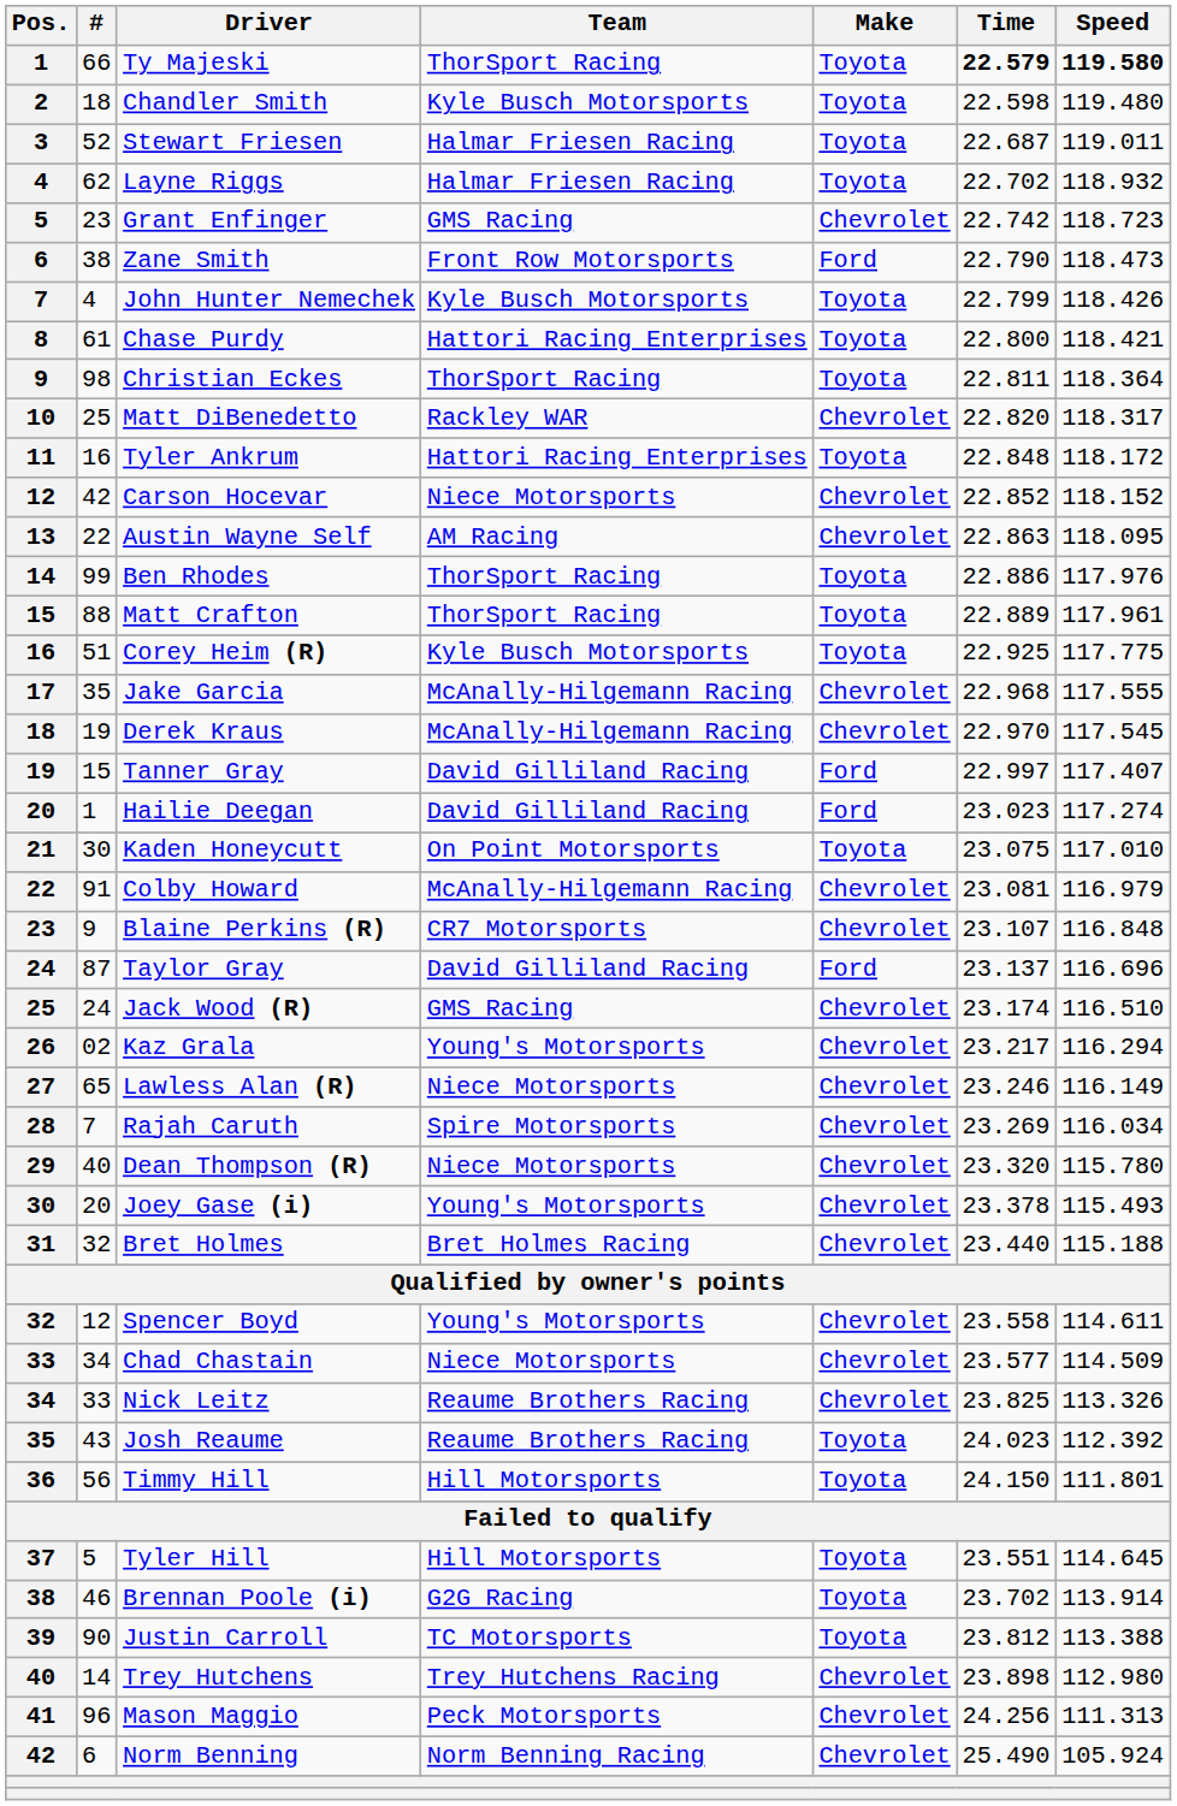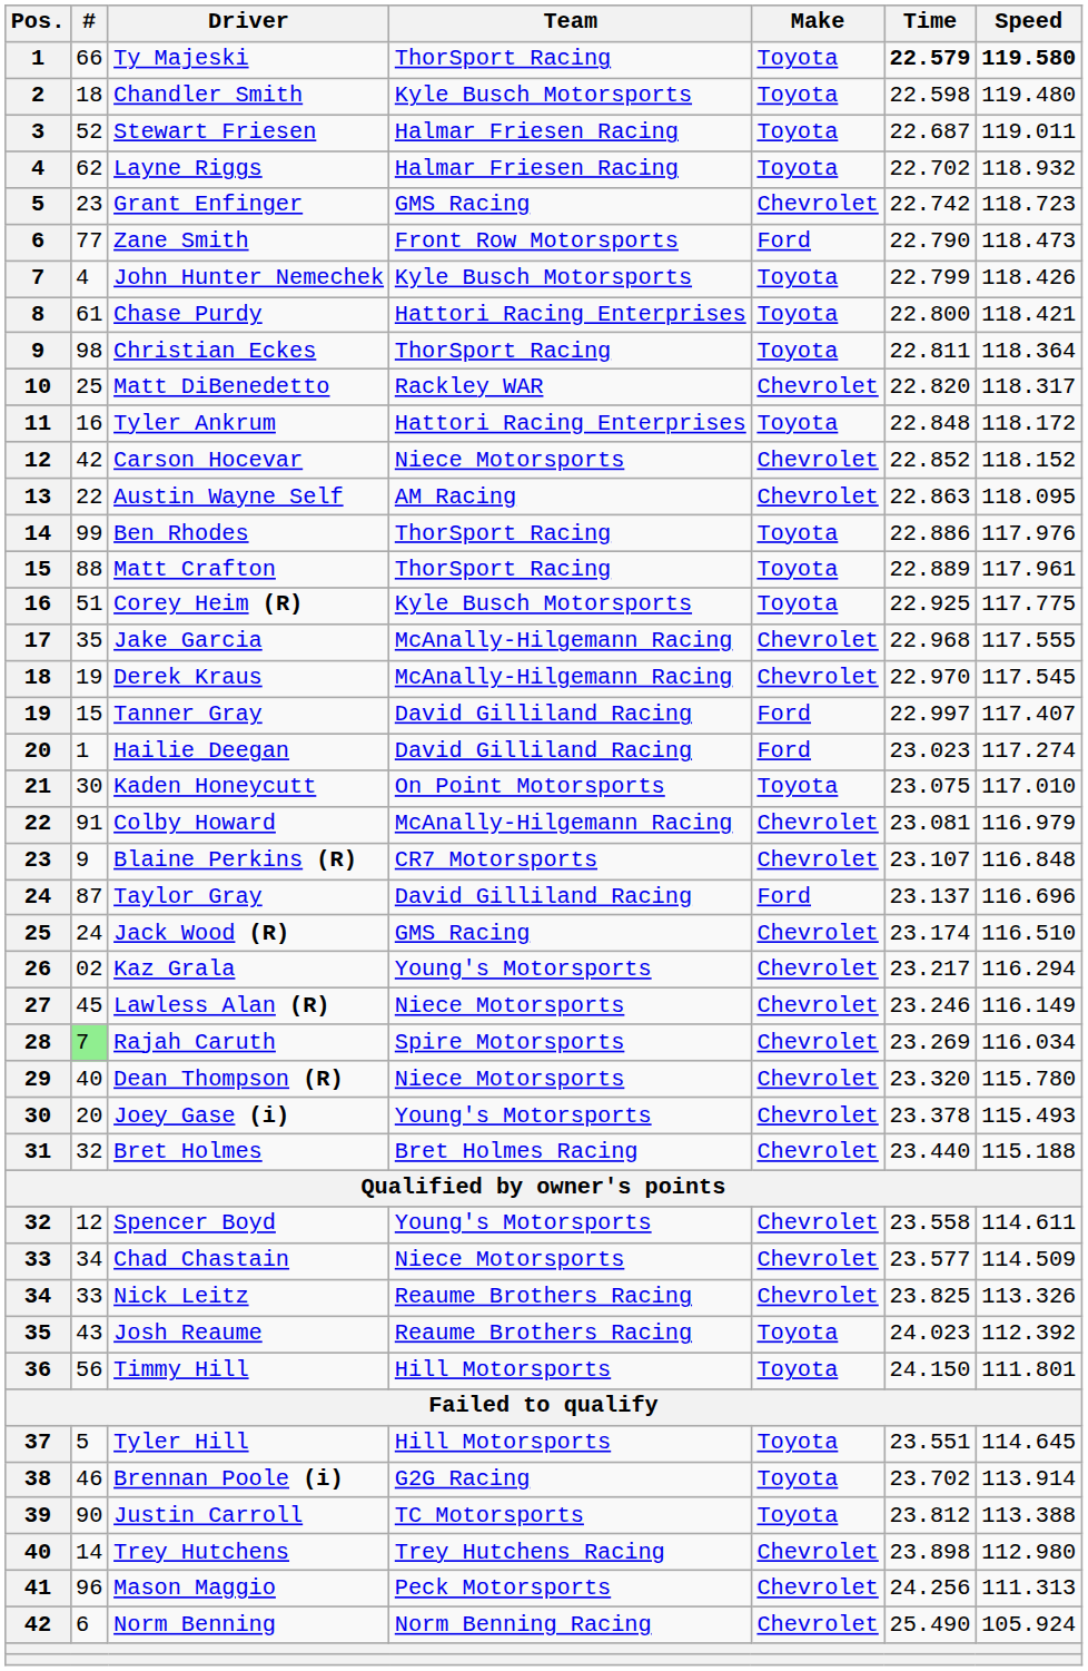 <table class="wikitable" style="font-size:95%">
 <tr>
 <th>Pos.</th>
 <th>#</th>
 <th>Driver</th>
 <th>Team</th>
 <th>Make</th>
 <th>Time</th>
 <th>Speed</th>
 </tr>
 <tr>
 <th>1</th>
 <td>66</td>
 <td><a href='#'>Ty Majeski</a></td>
 <td><a href='#'>ThorSport Racing</a></td>
 <td><a href='#'>Toyota</a></td>
 <td><strong>22.579</strong></td>
 <td><strong>119.580</strong></td>
 </tr>
 <tr>
 <th>2</th>
 <td>18</td>
 <td><a href='#'>Chandler Smith</a></td>
 <td><a href='#'>Kyle Busch Motorsports</a></td>
 <td><a href='#'>Toyota</a></td>
 <td>22.598</td>
 <td>119.480</td>
 </tr>
 <tr>
 <th>3</th>
 <td>52</td>
 <td><a href='#'>Stewart Friesen</a></td>
 <td><a href='#'>Halmar Friesen Racing</a></td>
 <td><a href='#'>Toyota</a></td>
 <td>22.687</td>
 <td>119.011</td>
 </tr>
 <tr>
 <th>4</th>
 <td>62</td>
 <td><a href='#'>Layne Riggs</a></td>
 <td><a href='#'>Halmar Friesen Racing</a></td>
 <td><a href='#'>Toyota</a></td>
 <td>22.702</td>
 <td>118.932</td>
 </tr>
 <tr>
 <th>5</th>
 <td>23</td>
 <td><a href='#'>Grant Enfinger</a></td>
 <td><a href='#'>GMS Racing</a></td>
 <td><a href='#'>Chevrolet</a></td>
 <td>22.742</td>
 <td>118.723</td>
 </tr>
 <tr>
 <th>6</th>
-<td>38</td>
+<td>77</td>
 <td><a href='#'>Zane Smith</a></td>
 <td><a href='#'>Front Row Motorsports</a></td>
 <td><a href='#'>Ford</a></td>
 <td>22.790</td>
 <td>118.473</td>
 </tr>
 <tr>
 <th>7</th>
 <td>4</td>
 <td><a href='#'>John Hunter Nemechek</a></td>
 <td><a href='#'>Kyle Busch Motorsports</a></td>
 <td><a href='#'>Toyota</a></td>
 <td>22.799</td>
 <td>118.426</td>
 </tr>
 <tr>
 <th>8</th>
 <td>61</td>
 <td><a href='#'>Chase Purdy</a></td>
 <td><a href='#'>Hattori Racing Enterprises</a></td>
 <td><a href='#'>Toyota</a></td>
 <td>22.800</td>
 <td>118.421</td>
 </tr>
 <tr>
 <th>9</th>
 <td>98</td>
 <td><a href='#'>Christian Eckes</a></td>
 <td><a href='#'>ThorSport Racing</a></td>
 <td><a href='#'>Toyota</a></td>
 <td>22.811</td>
 <td>118.364</td>
 </tr>
 <tr>
 <th>10</th>
 <td>25</td>
 <td><a href='#'>Matt DiBenedetto</a></td>
 <td><a href='#'>Rackley WAR</a></td>
 <td><a href='#'>Chevrolet</a></td>
 <td>22.820</td>
 <td>118.317</td>
 </tr>
 <tr>
 <th>11</th>
 <td>16</td>
 <td><a href='#'>Tyler Ankrum</a></td>
 <td><a href='#'>Hattori Racing Enterprises</a></td>
 <td><a href='#'>Toyota</a></td>
 <td>22.848</td>
 <td>118.172</td>
 </tr>
 <tr>
 <th>12</th>
 <td>42</td>
 <td><a href='#'>Carson Hocevar</a></td>
 <td><a href='#'>Niece Motorsports</a></td>
 <td><a href='#'>Chevrolet</a></td>
 <td>22.852</td>
 <td>118.152</td>
 </tr>
 <tr>
 <th>13</th>
 <td>22</td>
 <td><a href='#'>Austin Wayne Self</a></td>
 <td><a href='#'>AM Racing</a></td>
 <td><a href='#'>Chevrolet</a></td>
 <td>22.863</td>
 <td>118.095</td>
 </tr>
 <tr>
 <th>14</th>
 <td>99</td>
 <td><a href='#'>Ben Rhodes</a></td>
 <td><a href='#'>ThorSport Racing</a></td>
 <td><a href='#'>Toyota</a></td>
 <td>22.886</td>
 <td>117.976</td>
 </tr>
 <tr>
 <th>15</th>
 <td>88</td>
 <td><a href='#'>Matt Crafton</a></td>
 <td><a href='#'>ThorSport Racing</a></td>
 <td><a href='#'>Toyota</a></td>
 <td>22.889</td>
 <td>117.961</td>
 </tr>
 <tr>
 <th>16</th>
 <td>51</td>
 <td><a href='#'>Corey Heim</a> <strong>(R)</strong></td>
 <td><a href='#'>Kyle Busch Motorsports</a></td>
 <td><a href='#'>Toyota</a></td>
 <td>22.925</td>
 <td>117.775</td>
 </tr>
 <tr>
 <th>17</th>
 <td>35</td>
 <td><a href='#'>Jake Garcia</a></td>
 <td><a href='#'>McAnally-Hilgemann Racing</a></td>
 <td><a href='#'>Chevrolet</a></td>
 <td>22.968</td>
 <td>117.555</td>
 </tr>
 <tr>
 <th>18</th>
 <td>19</td>
 <td><a href='#'>Derek Kraus</a></td>
 <td><a href='#'>McAnally-Hilgemann Racing</a></td>
 <td><a href='#'>Chevrolet</a></td>
 <td>22.970</td>
 <td>117.545</td>
 </tr>
 <tr>
 <th>19</th>
 <td>15</td>
 <td><a href='#'>Tanner Gray</a></td>
 <td><a href='#'>David Gilliland Racing</a></td>
 <td><a href='#'>Ford</a></td>
 <td>22.997</td>
 <td>117.407</td>
 </tr>
 <tr>
 <th>20</th>
 <td>1</td>
 <td><a href='#'>Hailie Deegan</a></td>
 <td><a href='#'>David Gilliland Racing</a></td>
 <td><a href='#'>Ford</a></td>
 <td>23.023</td>
 <td>117.274</td>
 </tr>
 <tr>
 <th>21</th>
 <td>30</td>
 <td><a href='#'>Kaden Honeycutt</a></td>
 <td><a href='#'>On Point Motorsports</a></td>
 <td><a href='#'>Toyota</a></td>
 <td>23.075</td>
 <td>117.010</td>
 </tr>
 <tr>
 <th>22</th>
 <td>91</td>
 <td><a href='#'>Colby Howard</a></td>
 <td><a href='#'>McAnally-Hilgemann Racing</a></td>
 <td><a href='#'>Chevrolet</a></td>
 <td>23.081</td>
 <td>116.979</td>
 </tr>
 <tr>
 <th>23</th>
 <td>9</td>
 <td><a href='#'>Blaine Perkins</a> <strong>(R)</strong></td>
 <td><a href='#'>CR7 Motorsports</a></td>
 <td><a href='#'>Chevrolet</a></td>
 <td>23.107</td>
 <td>116.848</td>
 </tr>
 <tr>
 <th>24</th>
 <td>87</td>
 <td><a href='#'>Taylor Gray</a></td>
 <td><a href='#'>David Gilliland Racing</a></td>
 <td><a href='#'>Ford</a></td>
 <td>23.137</td>
 <td>116.696</td>
 </tr>
 <tr>
 <th>25</th>
 <td>24</td>
 <td><a href='#'>Jack Wood</a> <strong>(R)</strong></td>
 <td><a href='#'>GMS Racing</a></td>
 <td><a href='#'>Chevrolet</a></td>
 <td>23.174</td>
 <td>116.510</td>
 </tr>
 <tr>
 <th>26</th>
 <td>02</td>
 <td><a href='#'>Kaz Grala</a></td>
 <td><a href='#'>Young's Motorsports</a></td>
 <td><a href='#'>Chevrolet</a></td>
 <td>23.217</td>
 <td>116.294</td>
 </tr>
 <tr>
 <th>27</th>
-<td>65</td>
+<td>45</td>
 <td><a href='#'>Lawless Alan</a> <strong>(R)</strong></td>
 <td><a href='#'>Niece Motorsports</a></td>
 <td><a href='#'>Chevrolet</a></td>
 <td>23.246</td>
 <td>116.149</td>
 </tr>
 <tr>
 <th>28</th>
-<td>7</td>
+<td style="background: lightgreen;">7</td>
 <td><a href='#'>Rajah Caruth</a></td>
 <td><a href='#'>Spire Motorsports</a></td>
 <td><a href='#'>Chevrolet</a></td>
 <td>23.269</td>
 <td>116.034</td>
 </tr>
 <tr>
 <th>29</th>
 <td>40</td>
 <td><a href='#'>Dean Thompson</a> <strong>(R)</strong></td>
 <td><a href='#'>Niece Motorsports</a></td>
 <td><a href='#'>Chevrolet</a></td>
 <td>23.320</td>
 <td>115.780</td>
 </tr>
 <tr>
 <th>30</th>
 <td>20</td>
 <td><a href='#'>Joey Gase</a> <strong>(i)</strong></td>
 <td><a href='#'>Young's Motorsports</a></td>
 <td><a href='#'>Chevrolet</a></td>
 <td>23.378</td>
 <td>115.493</td>
 </tr>
 <tr>
 <th>31</th>
 <td>32</td>
 <td><a href='#'>Bret Holmes</a></td>
 <td><a href='#'>Bret Holmes Racing</a></td>
 <td><a href='#'>Chevrolet</a></td>
 <td>23.440</td>
 <td>115.188</td>
 </tr>
 <tr>
 <th colspan="7">Qualified by owner's points</th>
 </tr>
 <tr>
 <th>32</th>
 <td>12</td>
 <td><a href='#'>Spencer Boyd</a></td>
 <td><a href='#'>Young's Motorsports</a></td>
 <td><a href='#'>Chevrolet</a></td>
 <td>23.558</td>
 <td>114.611</td>
 </tr>
 <tr>
 <th>33</th>
 <td>34</td>
 <td><a href='#'>Chad Chastain</a></td>
 <td><a href='#'>Niece Motorsports</a></td>
 <td><a href='#'>Chevrolet</a></td>
 <td>23.577</td>
 <td>114.509</td>
 </tr>
 <tr>
 <th>34</th>
 <td>33</td>
 <td><a href='#'>Nick Leitz</a></td>
 <td><a href='#'>Reaume Brothers Racing</a></td>
 <td><a href='#'>Chevrolet</a></td>
 <td>23.825</td>
 <td>113.326</td>
 </tr>
 <tr>
 <th>35</th>
 <td>43</td>
 <td><a href='#'>Josh Reaume</a></td>
 <td><a href='#'>Reaume Brothers Racing</a></td>
 <td><a href='#'>Toyota</a></td>
 <td>24.023</td>
 <td>112.392</td>
 </tr>
 <tr>
 <th>36</th>
 <td>56</td>
 <td><a href='#'>Timmy Hill</a></td>
 <td><a href='#'>Hill Motorsports</a></td>
 <td><a href='#'>Toyota</a></td>
 <td>24.150</td>
 <td>111.801</td>
 </tr>
 <tr>
 <th colspan="7">Failed to qualify</th>
 </tr>
 <tr>
 <th>37</th>
 <td>5</td>
 <td><a href='#'>Tyler Hill</a></td>
 <td><a href='#'>Hill Motorsports</a></td>
 <td><a href='#'>Toyota</a></td>
 <td>23.551</td>
 <td>114.645</td>
 </tr>
 <tr>
 <th>38</th>
 <td>46</td>
 <td><a href='#'>Brennan Poole</a> <strong>(i)</strong></td>
 <td><a href='#'>G2G Racing</a></td>
 <td><a href='#'>Toyota</a></td>
 <td>23.702</td>
 <td>113.914</td>
 </tr>
 <tr>
 <th>39</th>
 <td>90</td>
 <td><a href='#'>Justin Carroll</a></td>
 <td><a href='#'>TC Motorsports</a></td>
 <td><a href='#'>Toyota</a></td>
 <td>23.812</td>
 <td>113.388</td>
 </tr>
 <tr>
 <th>40</th>
 <td>14</td>
 <td><a href='#'>Trey Hutchens</a></td>
 <td><a href='#'>Trey Hutchens Racing</a></td>
 <td><a href='#'>Chevrolet</a></td>
 <td>23.898</td>
 <td>112.980</td>
 </tr>
 <tr>
 <th>41</th>
 <td>96</td>
 <td><a href='#'>Mason Maggio</a></td>
 <td><a href='#'>Peck Motorsports</a></td>
 <td><a href='#'>Chevrolet</a></td>
 <td>24.256</td>
 <td>111.313</td>
 </tr>
 <tr>
 <th>42</th>
 <td>6</td>
 <td><a href='#'>Norm Benning</a></td>
 <td><a href='#'>Norm Benning Racing</a></td>
 <td><a href='#'>Chevrolet</a></td>
 <td>25.490</td>
 <td>105.924</td>
 </tr>
 <tr>
 <th colspan="7"></th>
 </tr>
 <tr>
 <th colspan="7"></th>
 </tr>
 </table>
